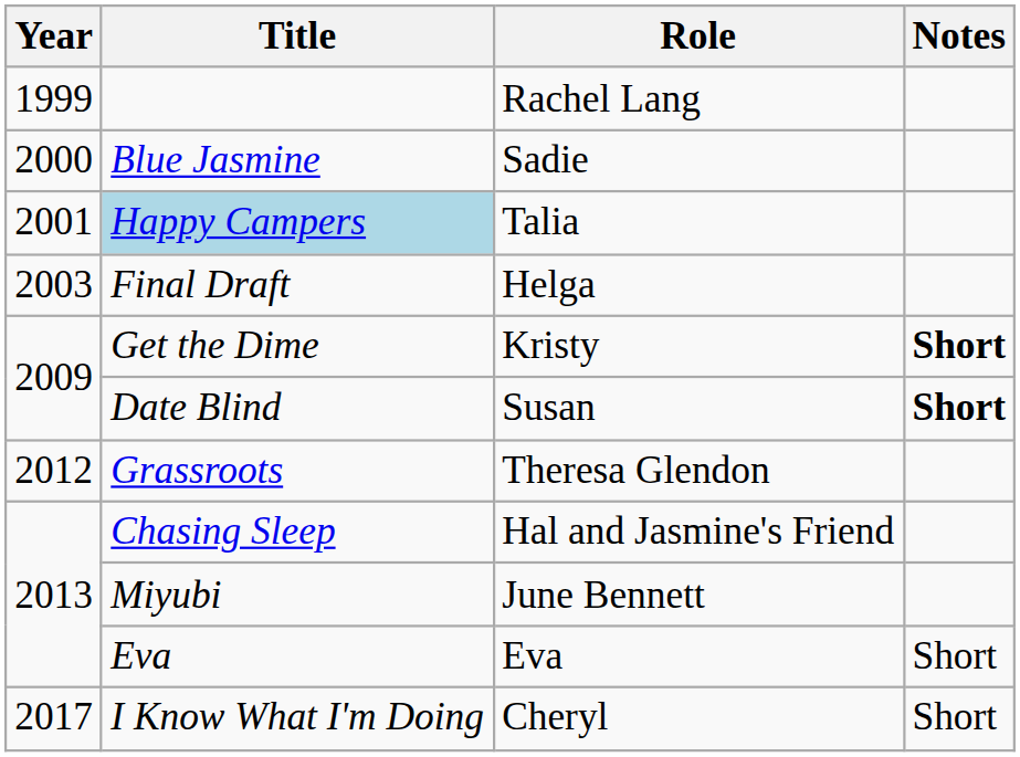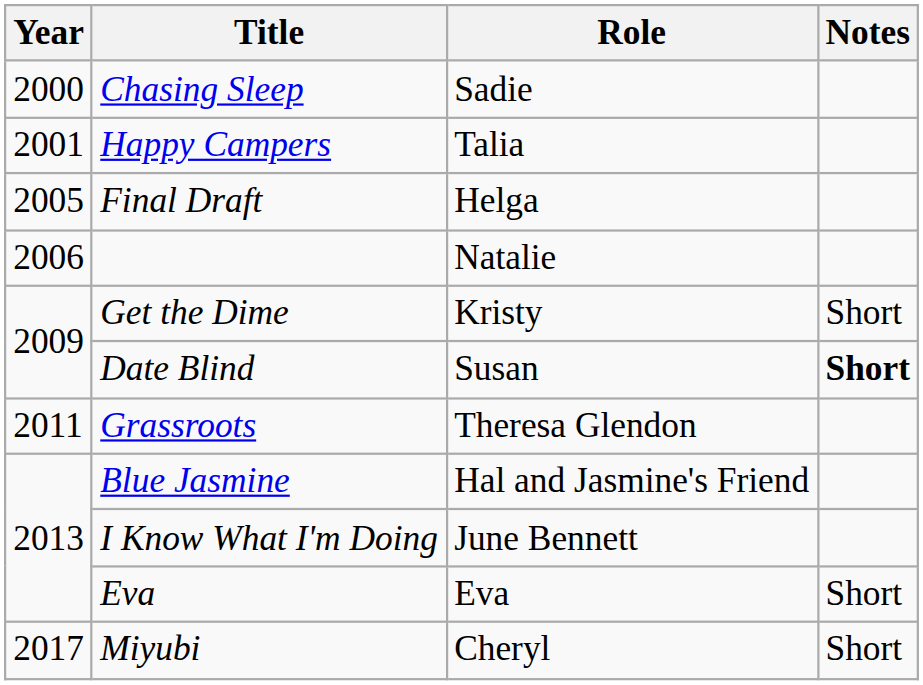 <table class="wikitable sortable">
 <tr>
 <th>Year</th>
 <th>Title</th>
 <th>Role</th>
 <th class="unsortable">Notes</th>
 </tr>
 <tr>
-<td>1999</td>
-<td><em></em></td>
-<td>Rachel Lang</td>
-<td></td>
-</tr>
-<tr>
 <td>2000</td>
-<td><em><a href='#'>Blue Jasmine</a></em></td>
+<td><em><a href='#'>Chasing Sleep</a></em></td>
 <td>Sadie</td>
 <td></td>
 </tr>
 <tr>
 <td>2001</td>
-<td style="background: lightblue;"><em><a href='#'>Happy Campers</a></em></td>
+<td><em><a href='#'>Happy Campers</a></em></td>
 <td>Talia</td>
 <td></td>
 </tr>
 <tr>
-<td>2003</td>
+<td>2005</td>
 <td><em>Final Draft</em></td>
 <td>Helga</td>
+<td></td>
+</tr>
+<tr>
+<td>2006</td>
+<td><em></em></td>
+<td>Natalie</td>
 <td></td>
 </tr>
 <tr>
 <td rowspan="2">2009</td>
 <td><em>Get the Dime</em></td>
 <td>Kristy</td>
-<td><strong>Short</strong></td>
+<td>Short</td>
 </tr>
 <tr>
 <td><em>Date Blind</em></td>
 <td>Susan</td>
 <td><strong>Short</strong></td>
 </tr>
 <tr>
-<td>2012</td>
+<td>2011</td>
 <td><em><a href='#'>Grassroots</a></em></td>
 <td>Theresa Glendon</td>
 <td></td>
 </tr>
 <tr>
 <td rowspan="3">2013</td>
-<td><em><a href='#'>Chasing Sleep</a></em></td>
+<td><em><a href='#'>Blue Jasmine</a></em></td>
 <td>Hal and Jasmine's Friend</td>
 <td></td>
 </tr>
 <tr>
-<td><em>Miyubi</em></td>
+<td><em>I Know What I'm Doing</em></td>
 <td>June Bennett</td>
 <td></td>
 </tr>
 <tr>
 <td><em>Eva</em></td>
 <td>Eva</td>
 <td>Short</td>
 </tr>
 <tr>
 <td>2017</td>
-<td><em>I Know What I'm Doing</em></td>
+<td><em>Miyubi</em></td>
 <td>Cheryl</td>
 <td>Short</td>
 </tr>
 </table>
